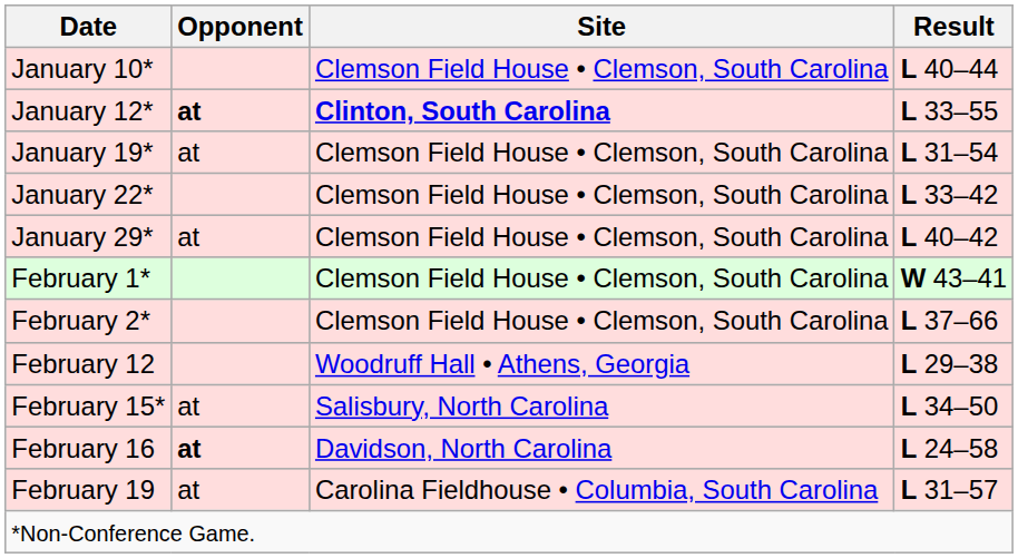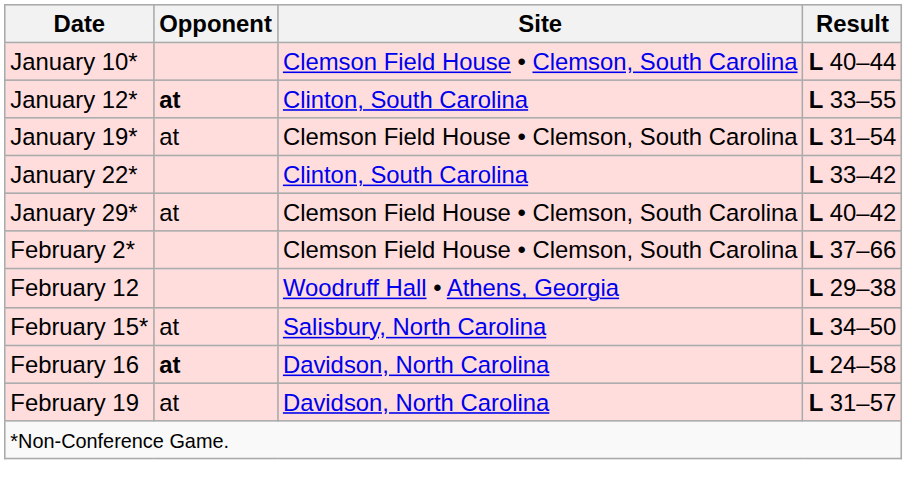 <table class="wikitable" style="font-size:95%;">
 <tr>
 <th>Date</th>
 <th>Opponent</th>
 <th>Site</th>
 <th>Result</th>
 </tr>
 <tr style="background: #ffdddd;">
 <td>January 10*</td>
 <td></td>
 <td><a href='#'>Clemson Field House</a> • <a href='#'>Clemson, South Carolina</a></td>
 <td><strong>L</strong> 40–44</td>
 </tr>
 <tr style="background: #ffdddd;">
 <td>January 12*</td>
 <td><strong>at </strong></td>
-<td><strong><a href='#'>Clinton, South Carolina</a></strong></td>
+<td><a href='#'>Clinton, South Carolina</a></td>
 <td><strong>L</strong> 33–55</td>
 </tr>
 <tr style="background: #ffdddd;">
 <td>January 19*</td>
 <td>at </td>
 <td>Clemson Field House • Clemson, South Carolina</td>
 <td><strong>L</strong> 31–54</td>
 </tr>
 <tr style="background: #ffdddd;">
 <td>January 22*</td>
 <td></td>
-<td>Clemson Field House • Clemson, South Carolina</td>
+<td><a href='#'>Clinton, South Carolina</a></td>
 <td><strong>L</strong> 33–42</td>
 </tr>
 <tr style="background: #ffdddd;">
 <td>January 29*</td>
 <td>at </td>
 <td>Clemson Field House • Clemson, South Carolina</td>
 <td><strong>L</strong> 40–42</td>
-</tr>
-<tr style="background: #ddffdd;">
-<td>February 1*</td>
-<td></td>
-<td>Clemson Field House • Clemson, South Carolina</td>
-<td><strong>W</strong> 43–41</td>
 </tr>
 <tr style="background: #ffdddd;">
 <td>February 2*</td>
 <td></td>
 <td>Clemson Field House • Clemson, South Carolina</td>
 <td><strong>L</strong> 37–66</td>
 </tr>
 <tr style="background: #ffdddd;">
 <td>February 12</td>
 <td></td>
 <td><a href='#'>Woodruff Hall</a> • <a href='#'>Athens, Georgia</a></td>
 <td><strong>L</strong> 29–38</td>
 </tr>
 <tr style="background: #ffdddd;">
 <td>February 15*</td>
 <td>at </td>
 <td><a href='#'>Salisbury, North Carolina</a></td>
 <td><strong>L</strong> 34–50</td>
 </tr>
 <tr style="background: #ffdddd;">
 <td>February 16</td>
 <td><strong>at </strong></td>
 <td><a href='#'>Davidson, North Carolina</a></td>
 <td><strong>L</strong> 24–58</td>
 </tr>
 <tr style="background: #ffdddd;">
 <td>February 19</td>
 <td>at </td>
-<td>Carolina Fieldhouse • <a href='#'>Columbia, South Carolina</a></td>
+<td><a href='#'>Davidson, North Carolina</a></td>
 <td><strong>L</strong> 31–57</td>
 </tr>
 <tr style="background:#f9f9f9;">
 <td colspan=4><small>*Non-Conference Game.</small></td>
 </tr>
 </table>
